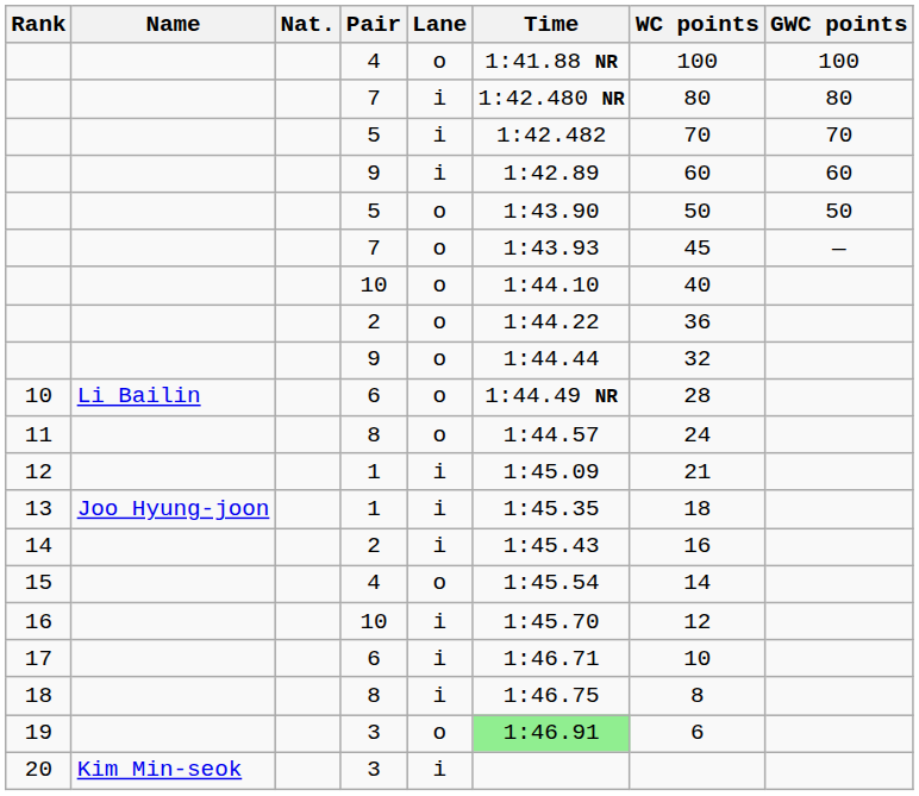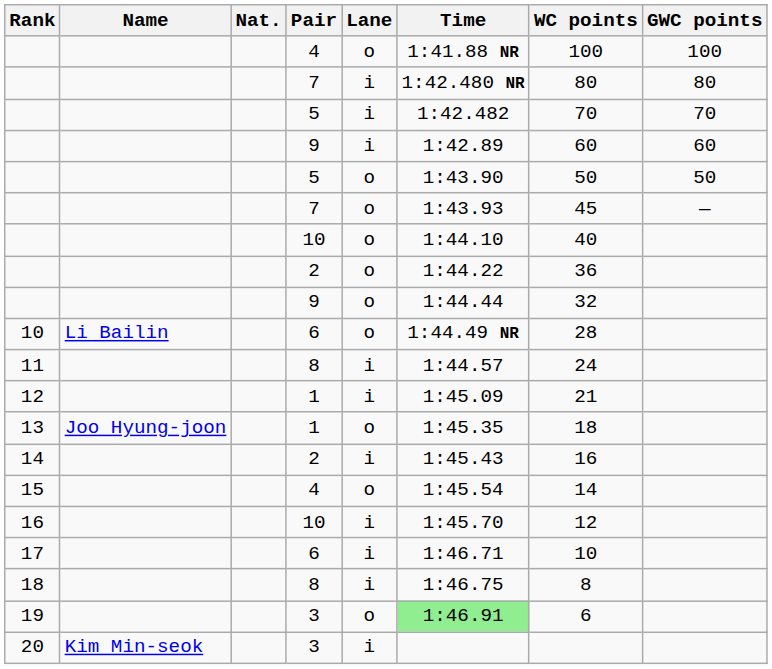 <table class="wikitable sortable" style="text-align:center">
 <tr>
 <th>Rank</th>
 <th>Name</th>
 <th>Nat.</th>
 <th>Pair</th>
 <th>Lane</th>
 <th>Time</th>
 <th>WC points</th>
 <th>GWC points</th>
 </tr>
 <tr>
 <td></td>
 <td align=left></td>
 <td></td>
 <td>4</td>
 <td>o</td>
 <td>1:41.88 <strong><small>NR</small></strong></td>
 <td>100</td>
 <td>100</td>
 </tr>
 <tr>
 <td></td>
 <td align=left></td>
 <td></td>
 <td>7</td>
 <td>i</td>
 <td>1:42.480 <strong><small>NR</small></strong></td>
 <td>80</td>
 <td>80</td>
 </tr>
 <tr>
 <td></td>
 <td align=left></td>
 <td></td>
 <td>5</td>
 <td>i</td>
 <td>1:42.482</td>
 <td>70</td>
 <td>70</td>
 </tr>
 <tr>
 <td></td>
 <td align=left></td>
 <td></td>
 <td>9</td>
 <td>i</td>
 <td>1:42.89</td>
 <td>60</td>
 <td>60</td>
 </tr>
 <tr>
 <td></td>
 <td align=left></td>
 <td></td>
 <td>5</td>
 <td>o</td>
 <td>1:43.90</td>
 <td>50</td>
 <td>50</td>
 </tr>
 <tr>
 <td></td>
 <td align=left></td>
 <td></td>
 <td>7</td>
 <td>o</td>
 <td>1:43.93</td>
 <td>45</td>
 <td>—</td>
 </tr>
 <tr>
 <td></td>
 <td align=left></td>
 <td></td>
 <td>10</td>
 <td>o</td>
 <td>1:44.10</td>
 <td>40</td>
 <td></td>
 </tr>
 <tr>
 <td></td>
 <td align=left></td>
 <td></td>
 <td>2</td>
 <td>o</td>
 <td>1:44.22</td>
 <td>36</td>
 <td></td>
 </tr>
 <tr>
 <td></td>
 <td align=left></td>
 <td></td>
 <td>9</td>
 <td>o</td>
 <td>1:44.44</td>
 <td>32</td>
 <td></td>
 </tr>
 <tr>
 <td>10</td>
 <td align=left><a href='#'>Li Bailin</a></td>
 <td></td>
 <td>6</td>
 <td>o</td>
 <td>1:44.49 <strong><small>NR</small></strong></td>
 <td>28</td>
 <td></td>
 </tr>
 <tr>
 <td>11</td>
 <td align=left></td>
 <td></td>
 <td>8</td>
-<td>o</td>
+<td>i</td>
 <td>1:44.57</td>
 <td>24</td>
 <td></td>
 </tr>
 <tr>
 <td>12</td>
 <td align=left></td>
 <td></td>
 <td>1</td>
 <td>i</td>
 <td>1:45.09</td>
 <td>21</td>
 <td></td>
 </tr>
 <tr>
 <td>13</td>
 <td align=left><a href='#'>Joo Hyung-joon</a></td>
 <td></td>
 <td>1</td>
-<td>i</td>
+<td>o</td>
 <td>1:45.35</td>
 <td>18</td>
 <td></td>
 </tr>
 <tr>
 <td>14</td>
 <td align=left></td>
 <td></td>
 <td>2</td>
 <td>i</td>
 <td>1:45.43</td>
 <td>16</td>
 <td></td>
 </tr>
 <tr>
 <td>15</td>
 <td align=left></td>
 <td></td>
 <td>4</td>
 <td>o</td>
 <td>1:45.54</td>
 <td>14</td>
 <td></td>
 </tr>
 <tr>
 <td>16</td>
 <td align=left></td>
 <td></td>
 <td>10</td>
 <td>i</td>
 <td>1:45.70</td>
 <td>12</td>
 <td></td>
 </tr>
 <tr>
 <td>17</td>
 <td align=left></td>
 <td></td>
 <td>6</td>
 <td>i</td>
 <td>1:46.71</td>
 <td>10</td>
 <td></td>
 </tr>
 <tr>
 <td>18</td>
 <td align=left></td>
 <td></td>
 <td>8</td>
 <td>i</td>
 <td>1:46.75</td>
 <td>8</td>
 <td></td>
 </tr>
 <tr>
 <td>19</td>
 <td align=left></td>
 <td></td>
 <td>3</td>
 <td>o</td>
 <td style="background: lightgreen;">1:46.91</td>
 <td>6</td>
 <td></td>
 </tr>
 <tr>
 <td>20</td>
 <td align=left><a href='#'>Kim Min-seok</a></td>
 <td></td>
 <td>3</td>
 <td>i</td>
 <td></td>
 <td></td>
 <td></td>
 </tr>
 </table>
